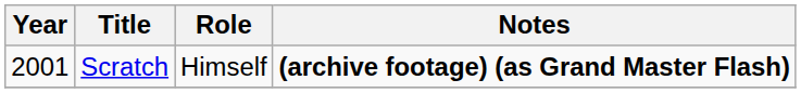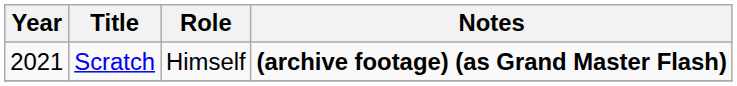 <table class="wikitable">
 <tr>
 <th>Year</th>
 <th>Title</th>
 <th>Role</th>
 <th>Notes</th>
 </tr>
 <tr>
-<td>2001</td>
+<td>2021</td>
 <td><a href='#'>Scratch</a></td>
 <td>Himself</td>
 <td><strong>(archive footage) (as Grand Master Flash)</strong></td>
 </tr>
 <tr>
 </tr>
 </table>
